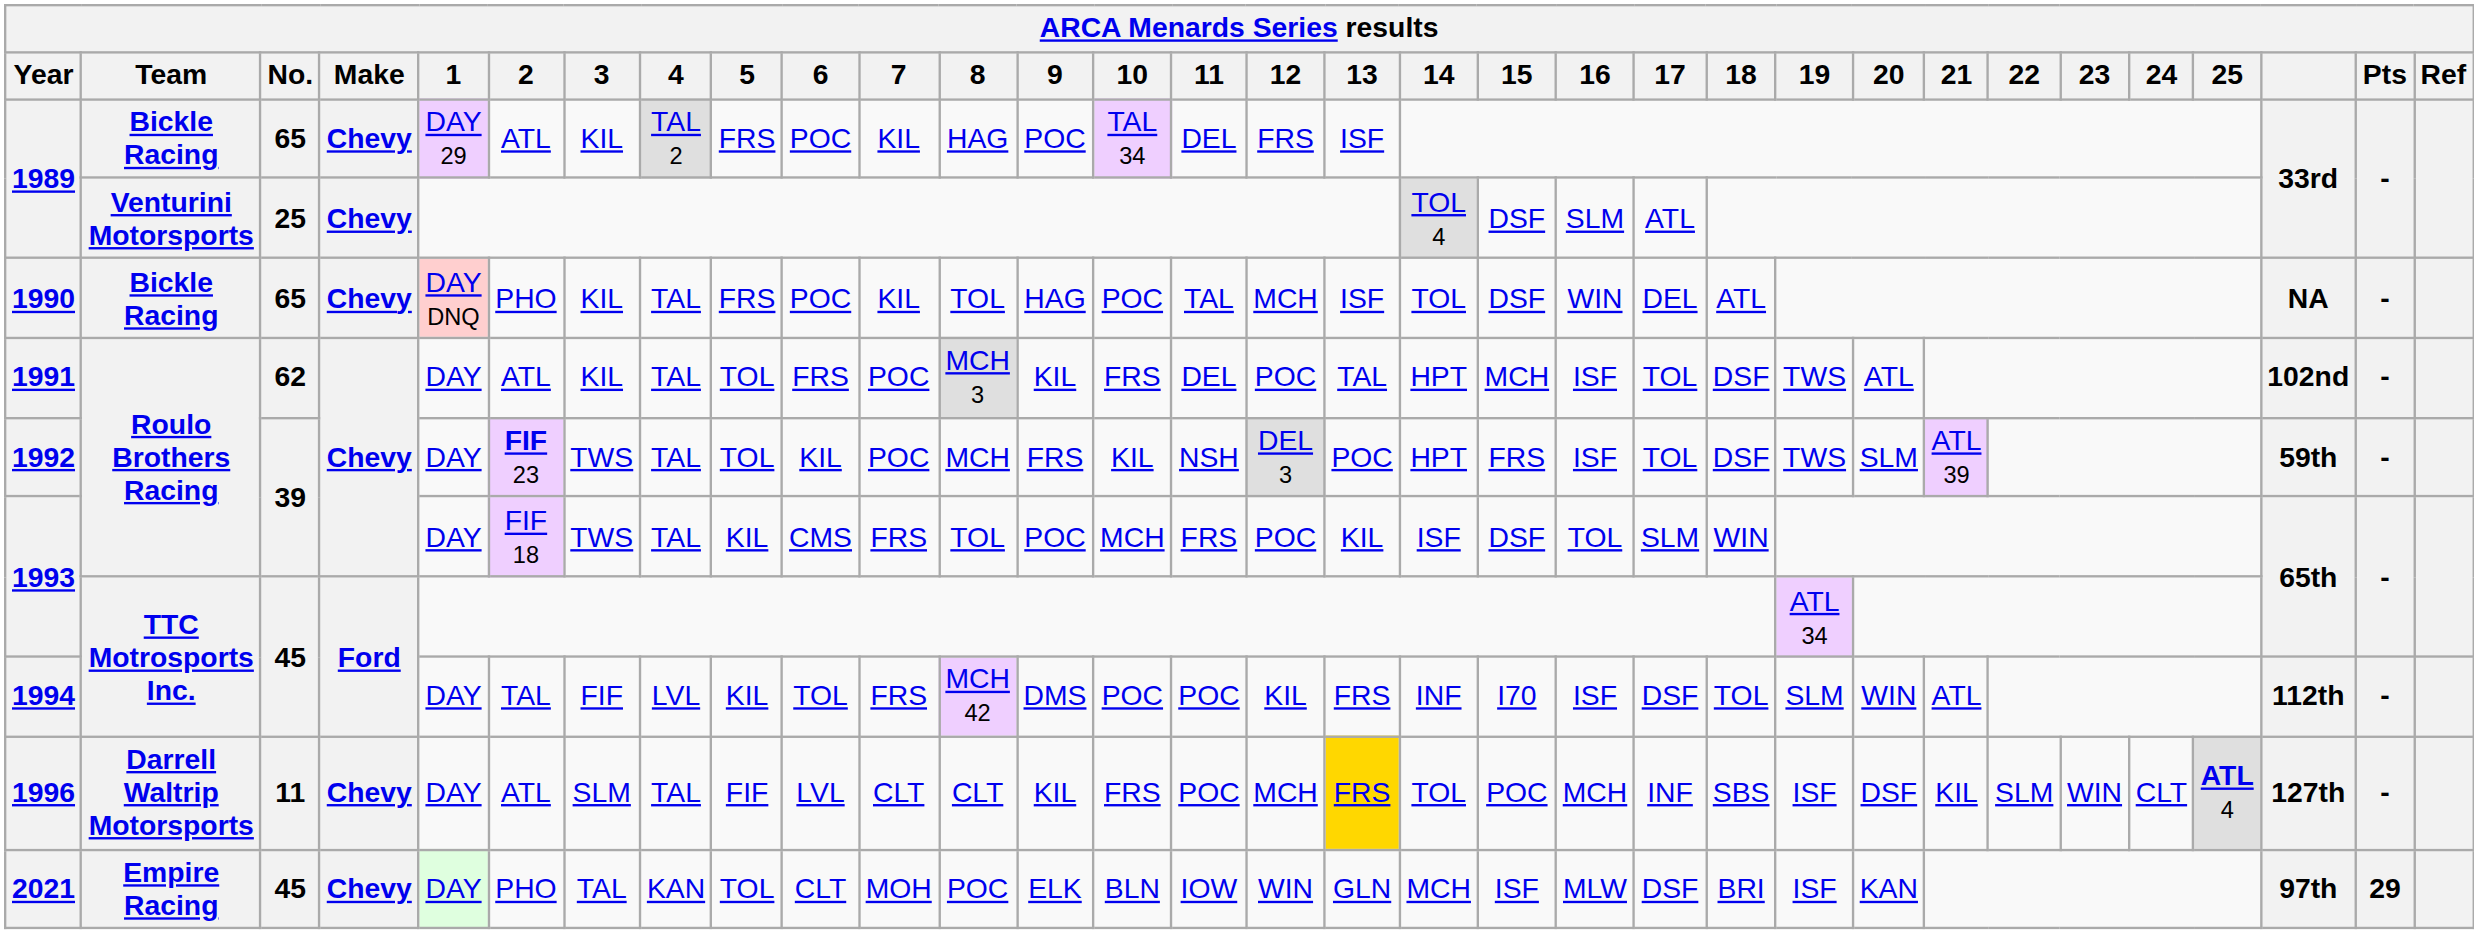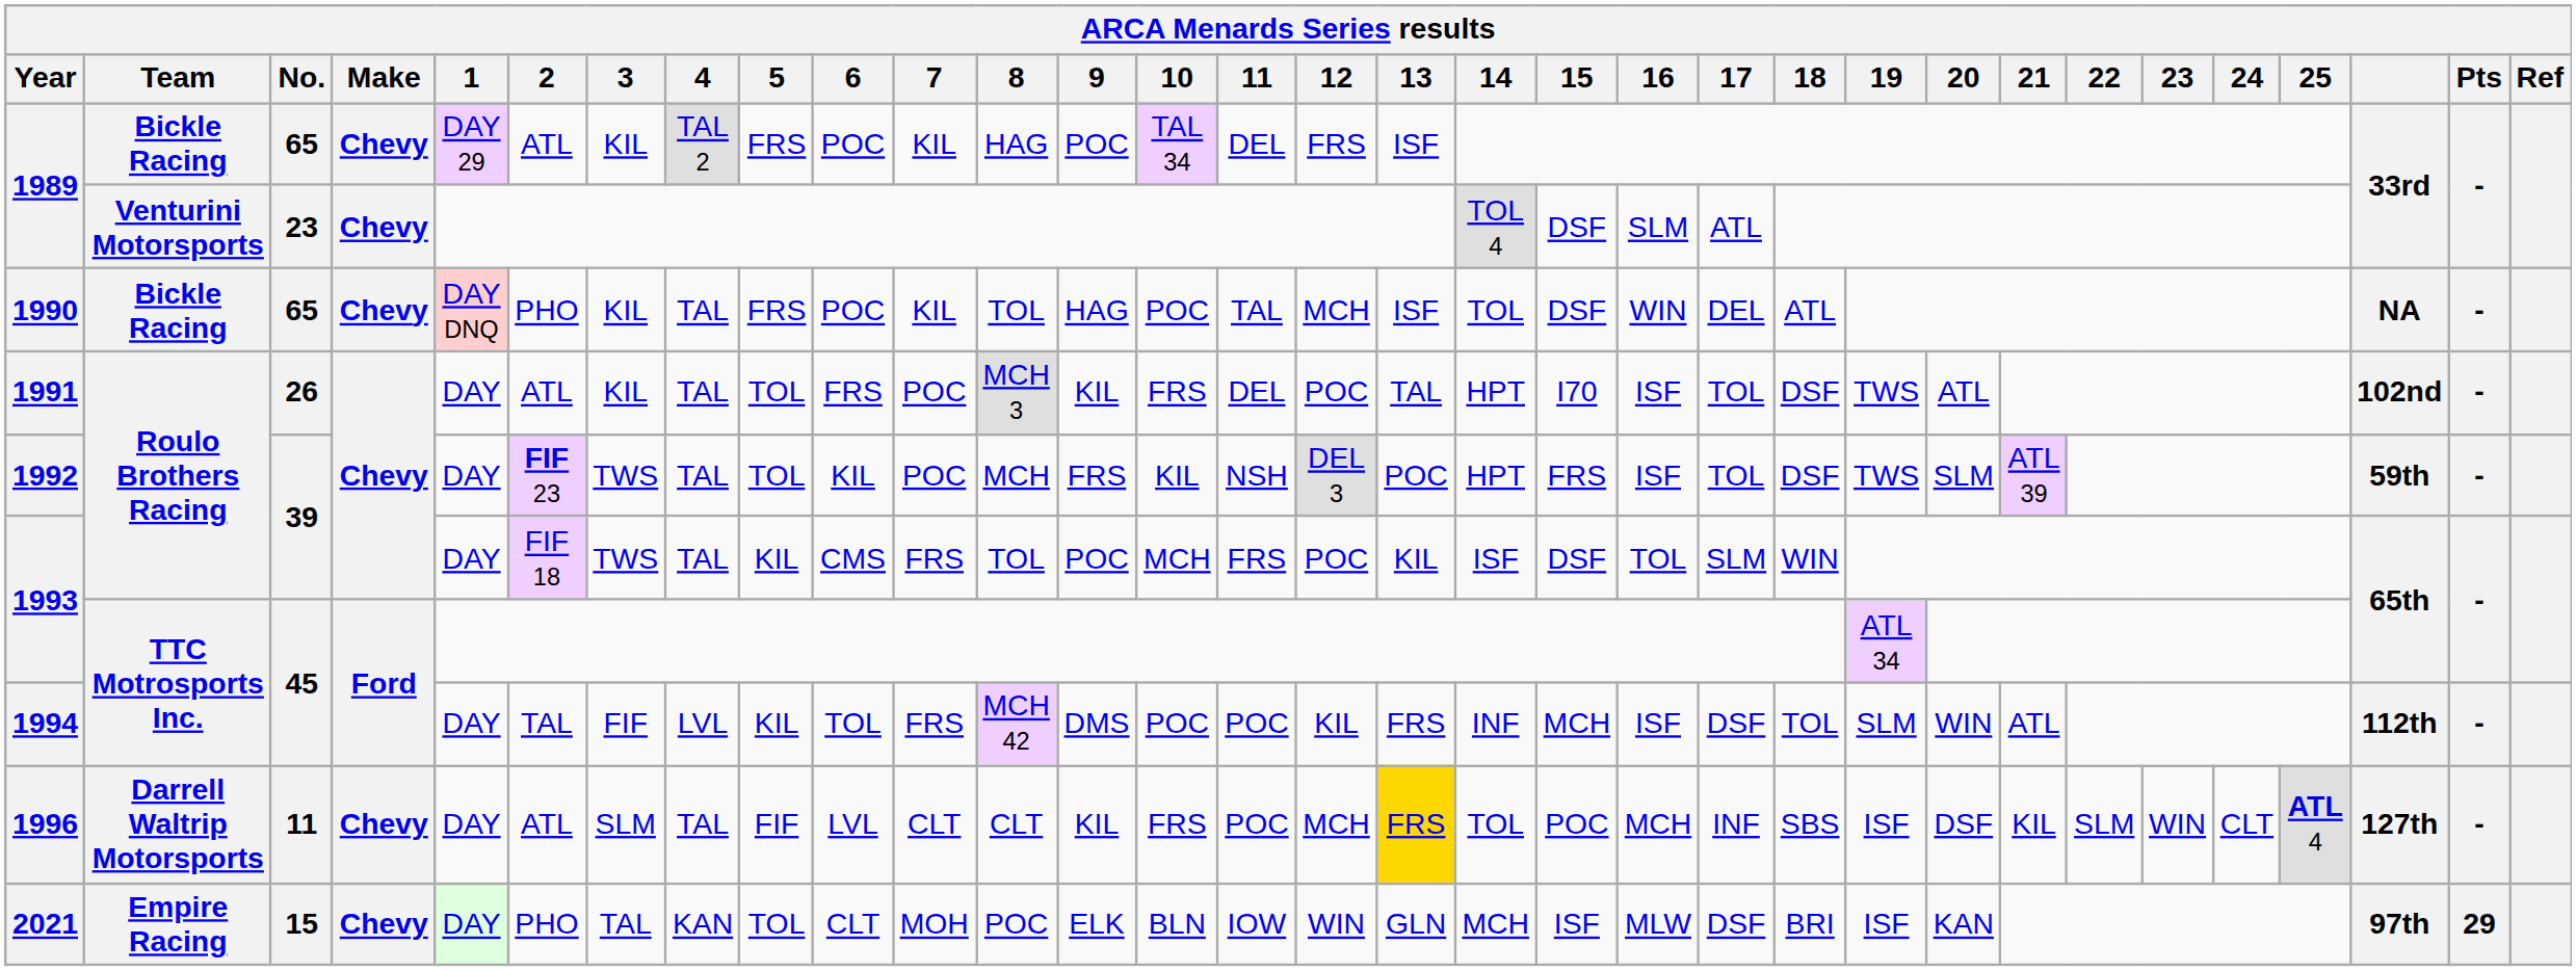 <table class="wikitable" style="text-align:center; font-size:75%">
 <tr>
 <th colspan=45><a href='#'>ARCA Menards Series</a> results</th>
 </tr>
 <tr>
 <th>Year</th>
 <th>Team</th>
 <th>No.</th>
 <th>Make</th>
 <th>1</th>
 <th>2</th>
 <th>3</th>
 <th>4</th>
 <th>5</th>
 <th>6</th>
 <th>7</th>
 <th>8</th>
 <th>9</th>
 <th>10</th>
 <th>11</th>
 <th>12</th>
 <th>13</th>
 <th>14</th>
 <th>15</th>
 <th>16</th>
 <th>17</th>
 <th>18</th>
 <th>19</th>
 <th>20</th>
 <th>21</th>
 <th>22</th>
 <th>23</th>
 <th>24</th>
 <th>25</th>
 <th></th>
 <th>Pts</th>
 <th>Ref</th>
 </tr>
 <tr>
 <th rowspan=2><a href='#'>1989</a></th>
 <th><a href='#'>Bickle Racing</a></th>
 <th>65</th>
 <th><a href='#'>Chevy</a></th>
 <td style="background:#EFCFFF;"><a href='#'>DAY</a><br><small>29</small></td>
 <td><a href='#'>ATL</a></td>
 <td><a href='#'>KIL</a></td>
 <td style="background:#DFDFDF;"><a href='#'>TAL</a><br><small>2</small></td>
 <td><a href='#'>FRS</a></td>
 <td><a href='#'>POC</a></td>
 <td><a href='#'>KIL</a></td>
 <td><a href='#'>HAG</a></td>
 <td><a href='#'>POC</a></td>
 <td style="background:#EFCFFF;"><a href='#'>TAL</a><br><small>34</small></td>
 <td><a href='#'>DEL</a></td>
 <td><a href='#'>FRS</a></td>
 <td><a href='#'>ISF</a></td>
 <td colspan=12></td>
 <th rowspan=2>33rd</th>
 <th rowspan=2>-</th>
 <th rowspan=2></th>
 </tr>
 <tr>
 <th><a href='#'>Venturini Motorsports</a></th>
-<th>25</th>
+<th>23</th>
 <th><a href='#'>Chevy</a></th>
 <td colspan=13></td>
 <td style="background:#DFDFDF;"><a href='#'>TOL</a><br><small>4</small></td>
 <td><a href='#'>DSF</a></td>
 <td><a href='#'>SLM</a></td>
 <td><a href='#'>ATL</a></td>
 <td colspan=8></td>
 </tr>
 <tr>
 <th><a href='#'>1990</a></th>
 <th><a href='#'>Bickle Racing</a></th>
 <th>65</th>
 <th><a href='#'>Chevy</a></th>
 <td style="background:#FFCFCF;"><a href='#'>DAY</a><br><small>DNQ</small></td>
 <td><a href='#'>PHO</a></td>
 <td><a href='#'>KIL</a></td>
 <td><a href='#'>TAL</a></td>
 <td><a href='#'>FRS</a></td>
 <td><a href='#'>POC</a></td>
 <td><a href='#'>KIL</a></td>
 <td><a href='#'>TOL</a></td>
 <td><a href='#'>HAG</a></td>
 <td><a href='#'>POC</a></td>
 <td><a href='#'>TAL</a></td>
 <td><a href='#'>MCH</a></td>
 <td><a href='#'>ISF</a></td>
 <td><a href='#'>TOL</a></td>
 <td><a href='#'>DSF</a></td>
 <td><a href='#'>WIN</a></td>
 <td><a href='#'>DEL</a></td>
 <td><a href='#'>ATL</a></td>
 <td colspan=7></td>
 <th>NA</th>
 <th>-</th>
 <th></th>
 </tr>
 <tr>
 <th><a href='#'>1991</a></th>
 <th rowspan=3><a href='#'>Roulo Brothers Racing</a></th>
-<th>62</th>
+<th>26</th>
 <th rowspan=3><a href='#'>Chevy</a></th>
 <td><a href='#'>DAY</a></td>
 <td><a href='#'>ATL</a></td>
 <td><a href='#'>KIL</a></td>
 <td><a href='#'>TAL</a></td>
 <td><a href='#'>TOL</a></td>
 <td><a href='#'>FRS</a></td>
 <td><a href='#'>POC</a></td>
 <td style="background:#DFDFDF;"><a href='#'>MCH</a><br><small>3</small></td>
 <td><a href='#'>KIL</a></td>
 <td><a href='#'>FRS</a></td>
 <td><a href='#'>DEL</a></td>
 <td><a href='#'>POC</a></td>
 <td><a href='#'>TAL</a></td>
 <td><a href='#'>HPT</a></td>
-<td><a href='#'>MCH</a></td>
+<td><a href='#'>I70</a></td>
 <td><a href='#'>ISF</a></td>
 <td><a href='#'>TOL</a></td>
 <td><a href='#'>DSF</a></td>
 <td><a href='#'>TWS</a></td>
 <td><a href='#'>ATL</a></td>
 <td colspan=5></td>
 <th>102nd</th>
 <th>-</th>
 <th></th>
 </tr>
 <tr>
 <th><a href='#'>1992</a></th>
 <th rowspan=2>39</th>
 <td><a href='#'>DAY</a></td>
 <td style="background:#EFCFFF;"><strong><a href='#'>FIF</a></strong><br><small>23</small></td>
 <td><a href='#'>TWS</a></td>
 <td><a href='#'>TAL</a></td>
 <td><a href='#'>TOL</a></td>
 <td><a href='#'>KIL</a></td>
 <td><a href='#'>POC</a></td>
 <td><a href='#'>MCH</a></td>
 <td><a href='#'>FRS</a></td>
 <td><a href='#'>KIL</a></td>
 <td><a href='#'>NSH</a></td>
 <td style="background:#DFDFDF;"><a href='#'>DEL</a><br><small>3</small></td>
 <td><a href='#'>POC</a></td>
 <td><a href='#'>HPT</a></td>
 <td><a href='#'>FRS</a></td>
 <td><a href='#'>ISF</a></td>
 <td><a href='#'>TOL</a></td>
 <td><a href='#'>DSF</a></td>
 <td><a href='#'>TWS</a></td>
 <td><a href='#'>SLM</a></td>
 <td style="background:#EFCFFF;"><a href='#'>ATL</a><br><small>39</small></td>
 <td colspan=4></td>
 <th>59th</th>
 <th>-</th>
 <th></th>
 </tr>
 <tr>
 <th rowspan=2><a href='#'>1993</a></th>
 <td><a href='#'>DAY</a></td>
 <td style="background:#EFCFFF;"><a href='#'>FIF</a><br><small>18</small></td>
 <td><a href='#'>TWS</a></td>
 <td><a href='#'>TAL</a></td>
 <td><a href='#'>KIL</a></td>
 <td><a href='#'>CMS</a></td>
 <td><a href='#'>FRS</a></td>
 <td><a href='#'>TOL</a></td>
 <td><a href='#'>POC</a></td>
 <td><a href='#'>MCH</a></td>
 <td><a href='#'>FRS</a></td>
 <td><a href='#'>POC</a></td>
 <td><a href='#'>KIL</a></td>
 <td><a href='#'>ISF</a></td>
 <td><a href='#'>DSF</a></td>
 <td><a href='#'>TOL</a></td>
 <td><a href='#'>SLM</a></td>
 <td><a href='#'>WIN</a></td>
 <td colspan=7></td>
 <th rowspan=2>65th</th>
 <th rowspan=2>-</th>
 <th rowspan=2></th>
 </tr>
 <tr>
 <th rowspan=2><a href='#'>TTC Motrosports Inc.</a></th>
 <th rowspan=2>45</th>
 <th rowspan=2><a href='#'>Ford</a></th>
 <td colspan=18></td>
 <td style="background:#EFCFFF;"><a href='#'>ATL</a><br><small>34</small></td>
 <td colspan=6></td>
 </tr>
 <tr>
 <th><a href='#'>1994</a></th>
 <td><a href='#'>DAY</a></td>
 <td><a href='#'>TAL</a></td>
 <td><a href='#'>FIF</a></td>
 <td><a href='#'>LVL</a></td>
 <td><a href='#'>KIL</a></td>
 <td><a href='#'>TOL</a></td>
 <td><a href='#'>FRS</a></td>
 <td style="background:#EFCFFF;"><a href='#'>MCH</a><br><small>42</small></td>
 <td><a href='#'>DMS</a></td>
 <td><a href='#'>POC</a></td>
 <td><a href='#'>POC</a></td>
 <td><a href='#'>KIL</a></td>
 <td><a href='#'>FRS</a></td>
 <td><a href='#'>INF</a></td>
-<td><a href='#'>I70</a></td>
+<td><a href='#'>MCH</a></td>
 <td><a href='#'>ISF</a></td>
 <td><a href='#'>DSF</a></td>
 <td><a href='#'>TOL</a></td>
 <td><a href='#'>SLM</a></td>
 <td><a href='#'>WIN</a></td>
 <td><a href='#'>ATL</a></td>
 <td colspan=4></td>
 <th>112th</th>
 <th>-</th>
 <th></th>
 </tr>
 <tr>
 <th><a href='#'>1996</a></th>
 <th><a href='#'>Darrell Waltrip Motorsports</a></th>
 <th>11</th>
 <th><a href='#'>Chevy</a></th>
 <td><a href='#'>DAY</a></td>
 <td><a href='#'>ATL</a></td>
 <td><a href='#'>SLM</a></td>
 <td><a href='#'>TAL</a></td>
 <td><a href='#'>FIF</a></td>
 <td><a href='#'>LVL</a></td>
 <td><a href='#'>CLT</a></td>
 <td><a href='#'>CLT</a></td>
 <td><a href='#'>KIL</a></td>
 <td><a href='#'>FRS</a></td>
 <td><a href='#'>POC</a></td>
 <td><a href='#'>MCH</a></td>
 <td style="background: gold;"><a href='#'>FRS</a></td>
 <td><a href='#'>TOL</a></td>
 <td><a href='#'>POC</a></td>
 <td><a href='#'>MCH</a></td>
 <td><a href='#'>INF</a></td>
 <td><a href='#'>SBS</a></td>
 <td><a href='#'>ISF</a></td>
 <td><a href='#'>DSF</a></td>
 <td><a href='#'>KIL</a></td>
 <td><a href='#'>SLM</a></td>
 <td><a href='#'>WIN</a></td>
 <td><a href='#'>CLT</a></td>
 <td style="background:#DFDFDF;"><strong><a href='#'>ATL</a></strong><br><small>4</small></td>
 <th>127th</th>
 <th>-</th>
 <th></th>
 </tr>
 <tr>
 <th><a href='#'>2021</a></th>
 <th><a href='#'>Empire Racing</a></th>
-<th>45</th>
+<th>15</th>
 <th><a href='#'>Chevy</a></th>
 <td style="background:#DFFFDF;"><a href='#'>DAY</a><br></td>
 <td><a href='#'>PHO</a></td>
 <td><a href='#'>TAL</a></td>
 <td><a href='#'>KAN</a></td>
 <td><a href='#'>TOL</a></td>
 <td><a href='#'>CLT</a></td>
 <td><a href='#'>MOH</a></td>
 <td><a href='#'>POC</a></td>
 <td><a href='#'>ELK</a></td>
 <td><a href='#'>BLN</a></td>
 <td><a href='#'>IOW</a></td>
 <td><a href='#'>WIN</a></td>
 <td><a href='#'>GLN</a></td>
 <td><a href='#'>MCH</a></td>
 <td><a href='#'>ISF</a></td>
 <td><a href='#'>MLW</a></td>
 <td><a href='#'>DSF</a></td>
 <td><a href='#'>BRI</a></td>
 <td><a href='#'>ISF</a></td>
 <td><a href='#'>KAN</a></td>
 <td colspan=5></td>
 <th>97th</th>
 <th>29</th>
 <th></th>
 </tr>
 </table>
